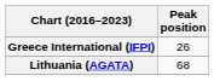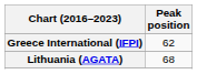 <table class="wikitable sortable plainrowheaders" style="text-align:center">
 <tr>
 <th>Chart (2016–2023)</th>
 <th>Peak<br>position</th>
 </tr>
 <tr>
 </tr>
 <tr>
 <th scope="row">Greece International (<a href='#'>IFPI</a>)</th>
-<td>26</td>
+<td>62</td>
 </tr>
 <tr>
 </tr>
 <tr>
 <th scope="row">Lithuania (<a href='#'>AGATA</a>)</th>
 <td>68</td>
 </tr>
 <tr>
 </tr>
 <tr>
 </tr>
 <tr>
 </tr>
 <tr>
 </tr>
 <tr>
 </tr>
 <tr>
 </tr>
 </table>
